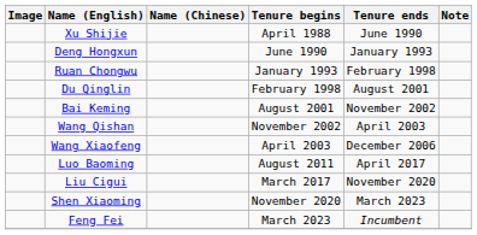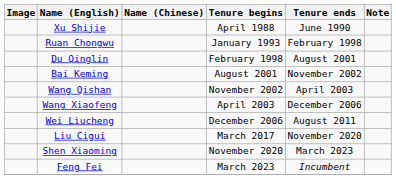 <table class="wikitable" style="text-align:center">
 <tr>
 <th>Image</th>
 <th>Name (English)</th>
 <th>Name (Chinese)</th>
 <th>Tenure begins</th>
 <th>Tenure ends</th>
 <th>Note</th>
 </tr>
 <tr>
 <td></td>
 <td><a href='#'>Xu Shijie</a></td>
 <td></td>
 <td>April 1988</td>
 <td>June 1990</td>
-<td></td>
-</tr>
-<tr>
-<td></td>
-<td><a href='#'>Deng Hongxun</a></td>
-<td></td>
-<td>June 1990</td>
-<td>January 1993</td>
 <td></td>
 </tr>
 <tr>
 <td></td>
 <td><a href='#'>Ruan Chongwu</a></td>
 <td></td>
 <td>January 1993</td>
 <td>February 1998</td>
 <td></td>
 </tr>
 <tr>
 <td></td>
 <td><a href='#'>Du Qinglin</a></td>
 <td></td>
 <td>February 1998</td>
 <td>August 2001</td>
 <td></td>
 </tr>
 <tr>
 <td></td>
 <td><a href='#'>Bai Keming</a></td>
 <td></td>
 <td>August 2001</td>
 <td>November 2002</td>
 <td></td>
 </tr>
 <tr>
 <td></td>
 <td><a href='#'>Wang Qishan</a></td>
 <td></td>
 <td>November 2002</td>
 <td>April 2003</td>
 <td></td>
 </tr>
 <tr>
 <td></td>
 <td><a href='#'>Wang Xiaofeng</a></td>
 <td></td>
 <td>April 2003</td>
 <td>December 2006</td>
 <td></td>
 </tr>
 <tr>
 <td></td>
-<td><a href='#'>Luo Baoming</a></td>
+<td><a href='#'>Wei Liucheng</a></td>
 <td></td>
+<td>December 2006</td>
 <td>August 2011</td>
-<td>April 2017</td>
 <td></td>
 </tr>
 <tr>
 <td></td>
 <td><a href='#'>Liu Cigui</a></td>
 <td></td>
 <td>March 2017</td>
 <td>November 2020</td>
 <td></td>
 </tr>
 <tr>
 <td></td>
 <td><a href='#'>Shen Xiaoming</a></td>
 <td></td>
 <td>November 2020</td>
 <td>March 2023</td>
 <td></td>
 </tr>
 <tr>
 <td></td>
 <td><a href='#'>Feng Fei</a></td>
 <td></td>
 <td>March 2023</td>
 <td><em>Incumbent</em></td>
 <td></td>
 </tr>
 <tr>
 </tr>
 </table>
